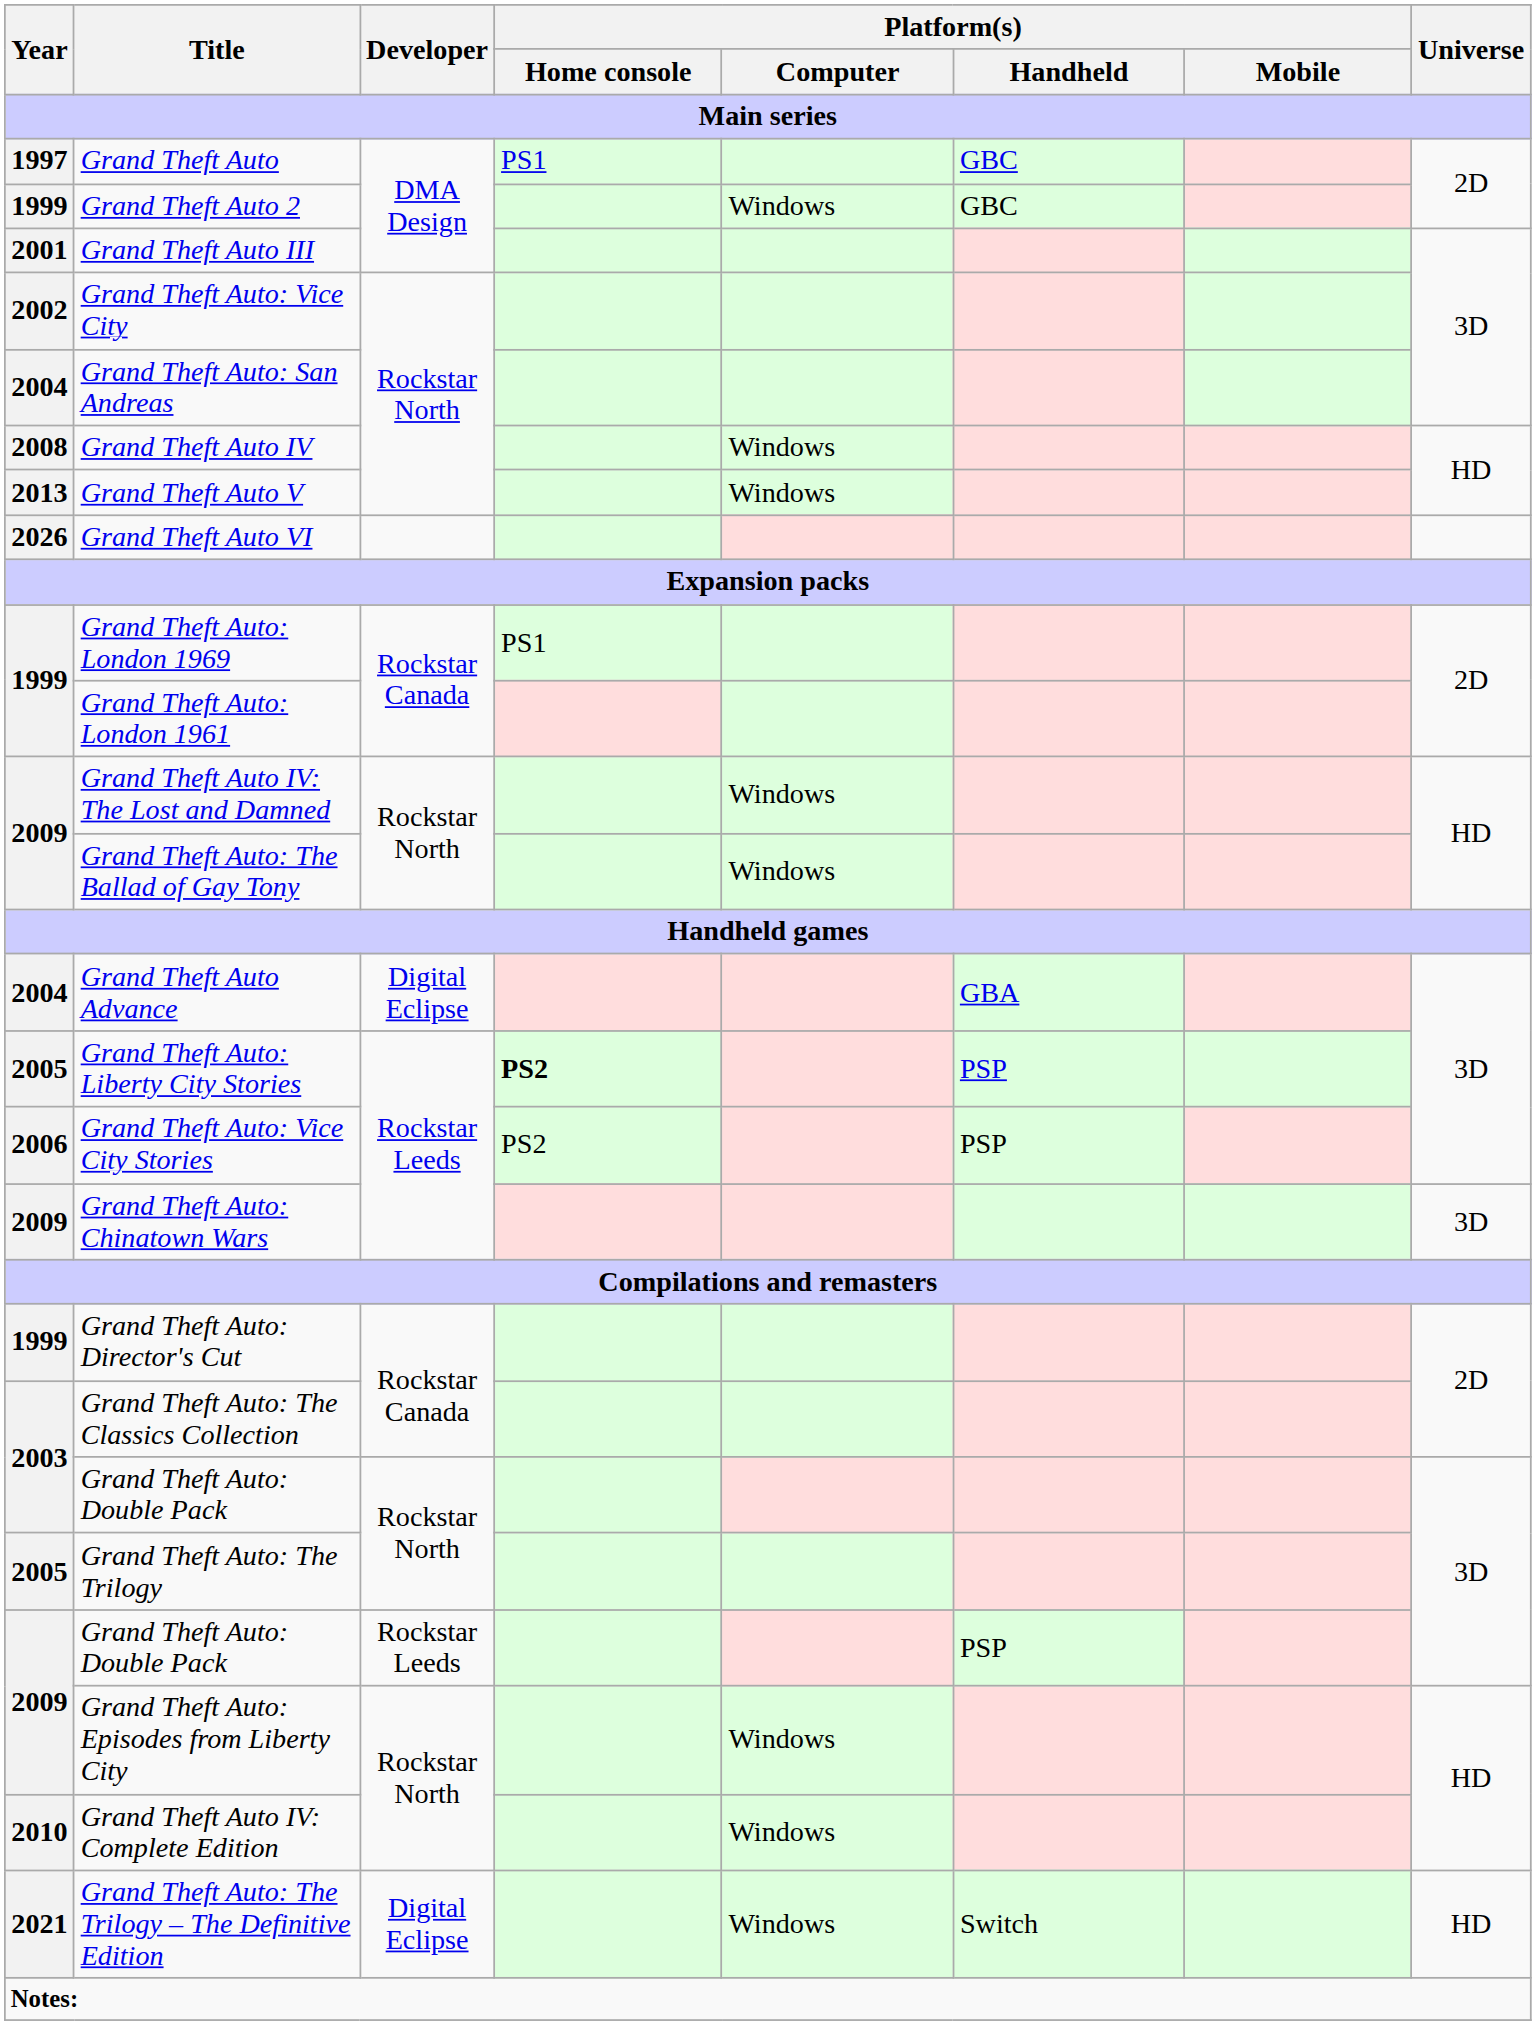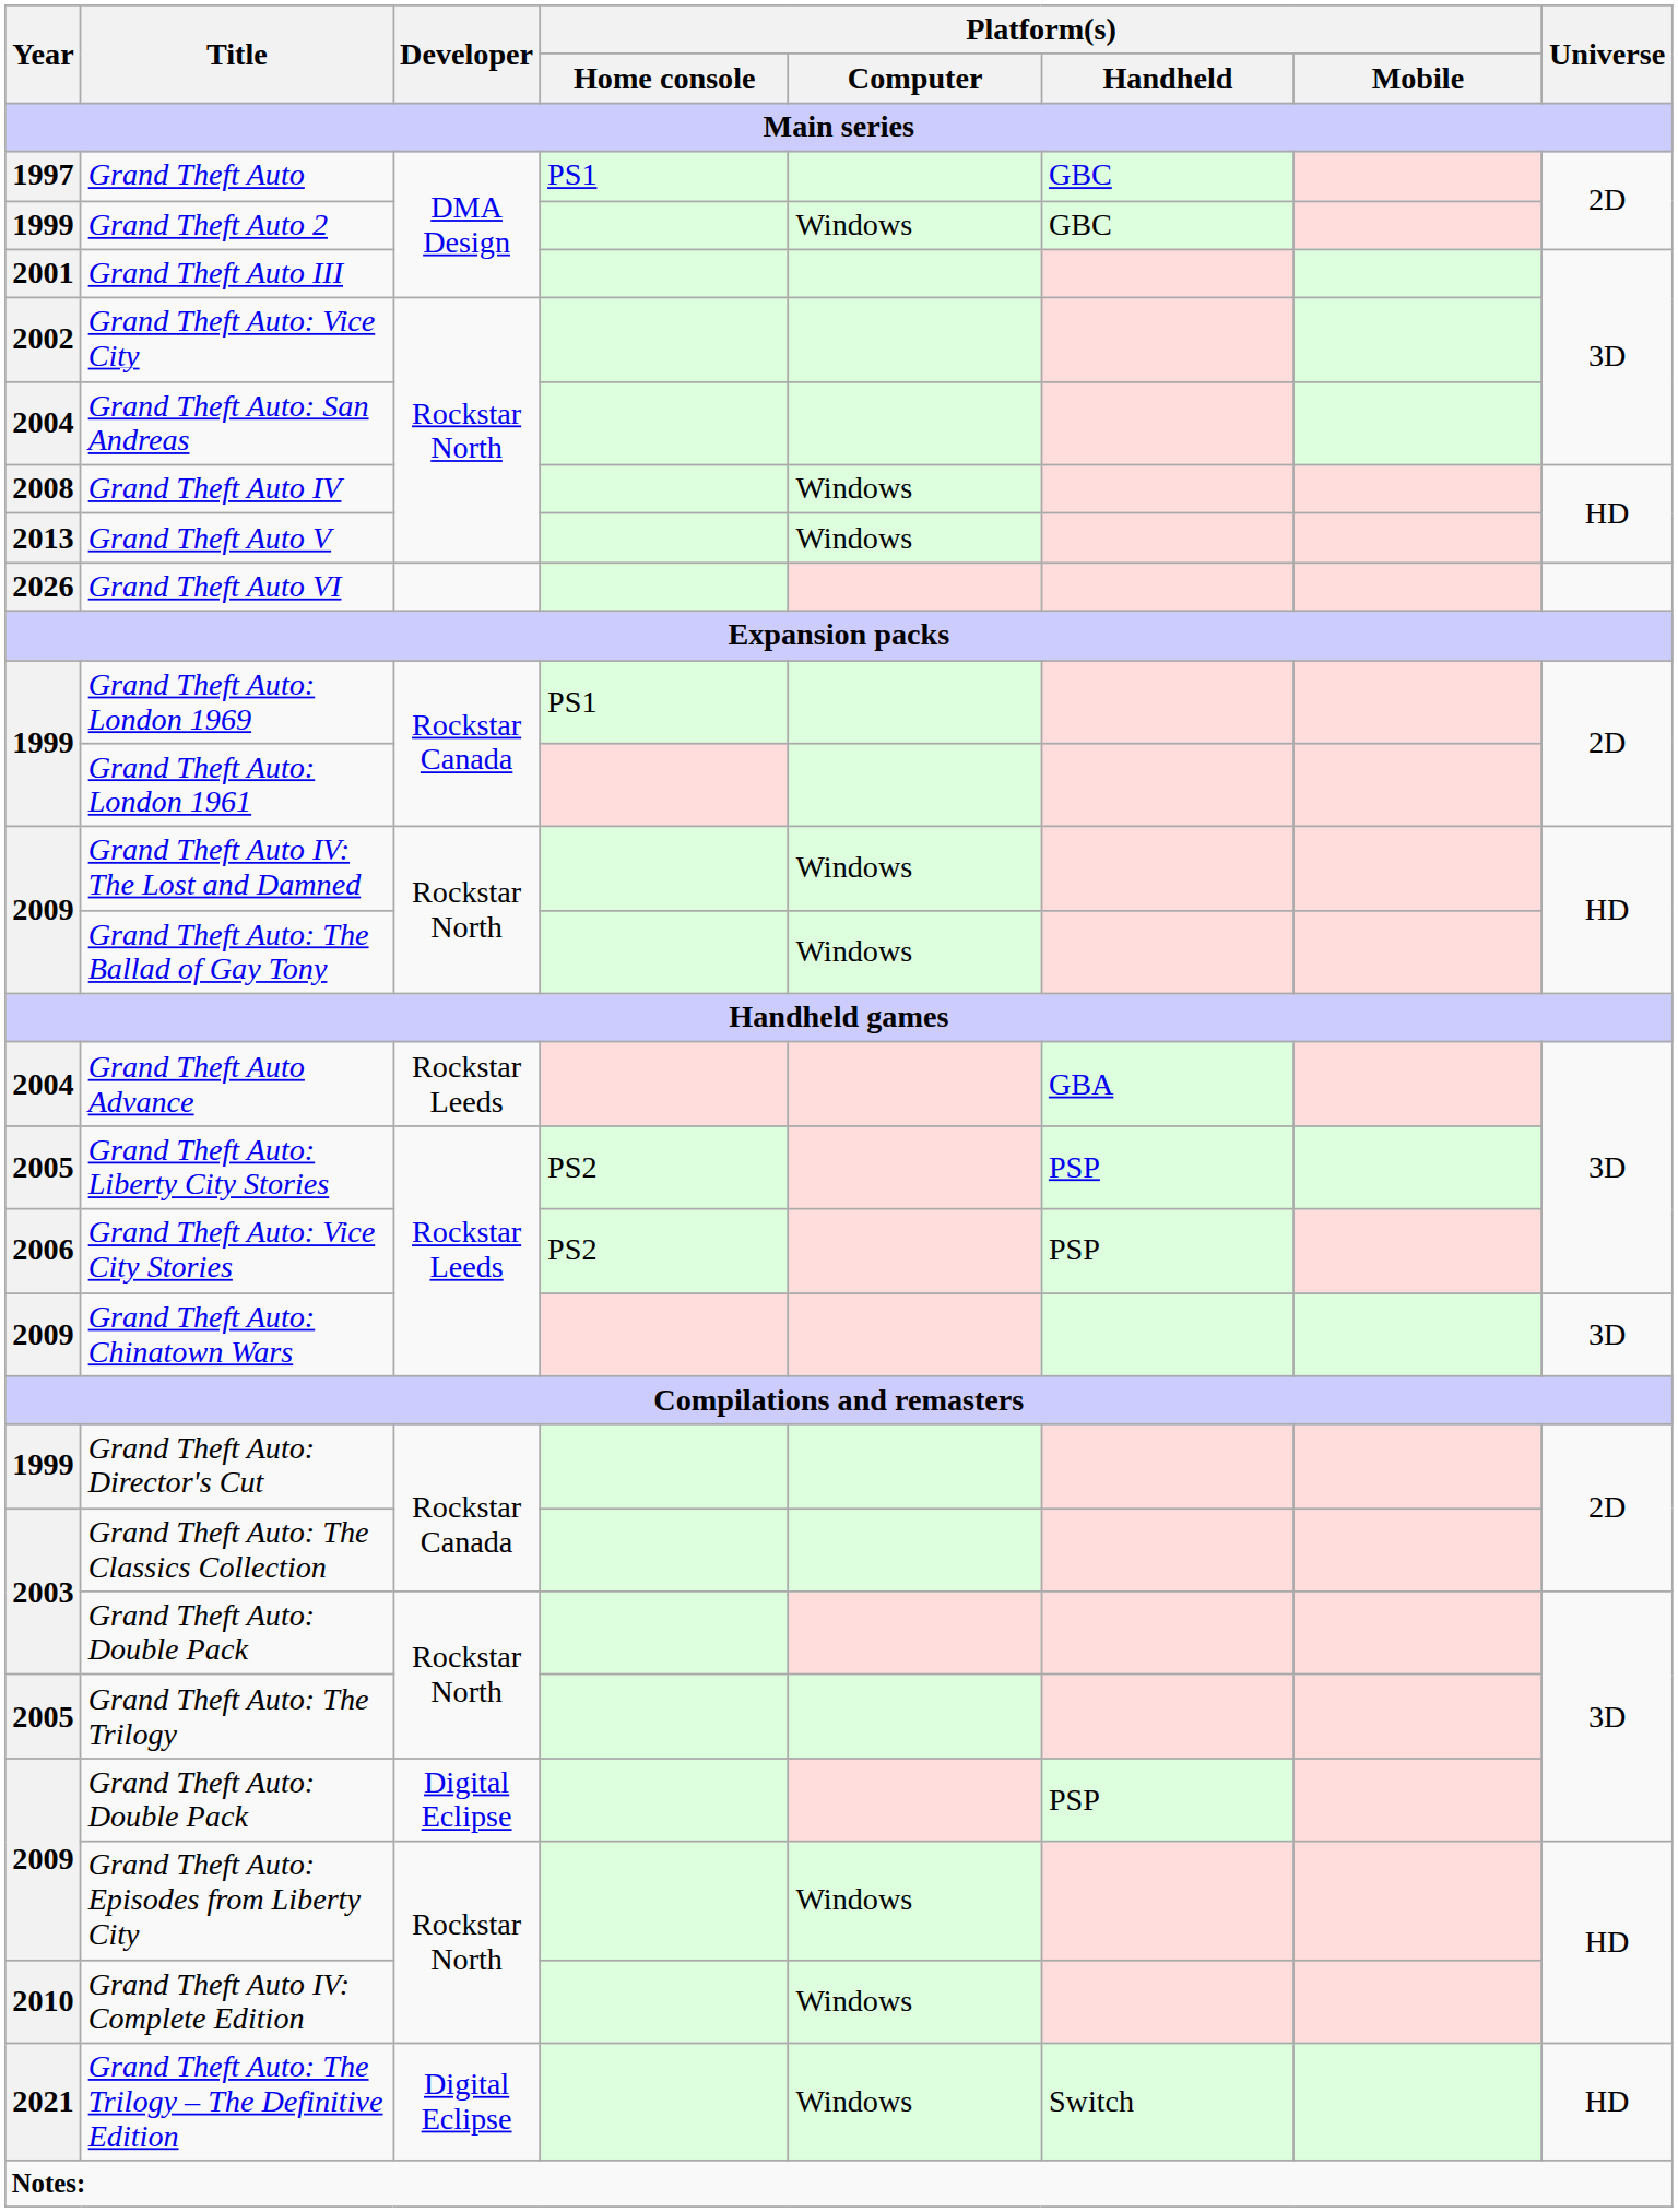 <table class="unsortable wikitable">
 <tr>
 <th rowspan="2">Year</th>
 <th rowspan="2" style="width:20%">Title</th>
 <th rowspan="2">Developer</th>
 <th colspan="4">Platform(s)</th>
 <th rowspan="2">Universe</th>
 </tr>
 <tr>
 <th style="width:16%">Home console</th>
 <th style="width:16%">Computer</th>
 <th style="width:16%">Handheld</th>
 <th style="width:16%">Mobile</th>
 </tr>
 <tr>
 <th scope="col" colspan="9" style="background-color:#ccccff;">Main series</th>
 </tr>
 <tr>
 <th scope="row">1997</th>
 <td><em><a href='#'>Grand Theft Auto</a></em></td>
 <td rowspan="3" style="text-align:center;"><a href='#'>DMA Design</a></td>
 <td style="background:#dfd;"><a href='#'>PS1</a></td>
 <td style="background:#dfd;"></td>
 <td style="background:#dfd;"><a href='#'>GBC</a></td>
 <td style="background:#fdd;"></td>
 <td rowspan="2" style="text-align:center;">2D</td>
 </tr>
 <tr>
 <th scope="row">1999</th>
 <td><em><a href='#'>Grand Theft Auto 2</a></em></td>
 <td style="background:#dfd;"></td>
 <td style="background:#dfd;">Windows</td>
 <td style="background:#dfd;">GBC</td>
 <td style="background:#fdd;"></td>
 </tr>
 <tr>
 <th scope="row">2001</th>
 <td><em><a href='#'>Grand Theft Auto III</a></em></td>
 <td style="background:#dfd;"></td>
 <td style="background:#dfd;"></td>
 <td style="background:#fdd;"></td>
 <td style="background:#dfd;"></td>
 <td rowspan="3" style="text-align:center;">3D</td>
 </tr>
 <tr>
 <th scope="row">2002</th>
 <td><em><a href='#'>Grand Theft Auto: Vice City</a></em></td>
 <td rowspan="4" style="text-align:center;"><a href='#'>Rockstar North</a></td>
 <td style="background:#dfd;"></td>
 <td style="background:#dfd;"></td>
 <td style="background:#fdd;"></td>
 <td style="background:#dfd;"></td>
 </tr>
 <tr>
 <th scope="row">2004</th>
 <td><em><a href='#'>Grand Theft Auto: San Andreas</a></em></td>
 <td style="background:#dfd;"></td>
 <td style="background:#dfd;"></td>
 <td style="background:#fdd;"></td>
 <td style="background:#dfd;"></td>
 </tr>
 <tr>
 <th scope="row">2008</th>
 <td><em><a href='#'>Grand Theft Auto IV</a></em></td>
 <td style="background:#dfd;"></td>
 <td style="background:#dfd;">Windows</td>
 <td style="background:#fdd;"></td>
 <td style="background:#fdd;"></td>
 <td rowspan="2" style="text-align:center;">HD</td>
 </tr>
 <tr>
 <th scope="row">2013</th>
 <td><em><a href='#'>Grand Theft Auto V</a></em></td>
 <td style="background:#dfd;"></td>
 <td style="background:#dfd;">Windows</td>
 <td style="background:#fdd;"></td>
 <td style="background:#fdd;"></td>
 </tr>
 <tr>
 <th scope="row">2026</th>
 <td><em><a href='#'>Grand Theft Auto VI</a></em></td>
 <td></td>
 <td style="background:#dfd;"></td>
 <td style="background:#fdd;"></td>
 <td style="background:#fdd;"></td>
 <td style="background:#fdd;"></td>
 <td></td>
 </tr>
 <tr>
 <th scope="col" colspan="9" style="background-color:#ccccff;">Expansion packs</th>
 </tr>
 <tr>
 <th scope="row" rowspan="2">1999</th>
 <td><em><a href='#'>Grand Theft Auto: London 1969</a></em></td>
 <td rowspan="2" style="text-align:center;"><a href='#'>Rockstar Canada</a></td>
 <td style="background:#dfd;">PS1</td>
 <td style="background:#dfd;"></td>
 <td style="background:#fdd;"></td>
 <td style="background:#fdd;"></td>
 <td rowspan="2" style="text-align:center;">2D</td>
 </tr>
 <tr>
 <td><em><a href='#'>Grand Theft Auto: London 1961</a></em></td>
 <td style="background:#fdd;"></td>
 <td style="background:#dfd;"></td>
 <td style="background:#fdd;"></td>
 <td style="background:#fdd;"></td>
 </tr>
 <tr>
 <th scope="row" rowspan="2">2009</th>
 <td><em><a href='#'>Grand Theft Auto IV: The Lost and Damned</a></em></td>
 <td rowspan="2" style="text-align:center;">Rockstar North</td>
 <td style="background:#dfd;"></td>
 <td style="background:#dfd;">Windows</td>
 <td style="background:#fdd;"></td>
 <td style="background:#fdd;"></td>
 <td rowspan="2" style="text-align:center;">HD</td>
 </tr>
 <tr>
 <td><em><a href='#'>Grand Theft Auto: The Ballad of Gay Tony</a></em></td>
 <td style="background:#dfd;"></td>
 <td style="background:#dfd;">Windows</td>
 <td style="background:#fdd;"></td>
 <td style="background:#fdd;"></td>
 </tr>
 <tr>
 <th scope="col" colspan="9" style="background-color:#ccccff;">Handheld games</th>
 </tr>
 <tr>
 <th scope="row">2004</th>
 <td><em><a href='#'>Grand Theft Auto Advance</a></em></td>
-<td style="text-align:center;"><a href='#'>Digital Eclipse</a></td>
+<td style="text-align:center;">Rockstar Leeds</td>
 <td style="background:#fdd;"></td>
 <td style="background:#fdd;"></td>
 <td style="background:#dfd;"><a href='#'>GBA</a></td>
 <td style="background:#fdd;"></td>
 <td rowspan="3" style="text-align:center;">3D</td>
 </tr>
 <tr>
 <th scope="row">2005</th>
 <td><em><a href='#'>Grand Theft Auto: Liberty City Stories</a></em></td>
 <td rowspan="3" style="text-align:center;"><a href='#'>Rockstar Leeds</a></td>
-<td style="background:#dfd;"><strong>PS2</strong></td>
+<td style="background:#dfd;">PS2</td>
 <td style="background:#fdd;"></td>
 <td style="background:#dfd;"><a href='#'>PSP</a></td>
 <td style="background:#dfd;"></td>
 </tr>
 <tr>
 <th scope="row">2006</th>
 <td><em><a href='#'>Grand Theft Auto: Vice City Stories</a></em></td>
 <td style="background:#dfd;">PS2</td>
 <td style="background:#fdd;"></td>
 <td style="background:#dfd;">PSP</td>
 <td style="background:#fdd;"></td>
 </tr>
 <tr>
 <th scope="row">2009</th>
 <td><em><a href='#'>Grand Theft Auto: Chinatown Wars</a></em></td>
 <td style="background:#fdd;"></td>
 <td style="background:#fdd;"></td>
 <td style="background:#dfd;"></td>
 <td style="background:#dfd;"></td>
 <td style="text-align:center;">3D</td>
 </tr>
 <tr>
 <th scope="col" colspan="9" style="background-color:#ccccff;">Compilations and remasters</th>
 </tr>
 <tr>
 <th scope="row">1999</th>
 <td><em>Grand Theft Auto: Director's Cut</em></td>
 <td style="text-align:center;" rowspan="2"><br> Rockstar Canada</td>
 <td style="background:#dfd;"></td>
 <td style="background:#dfd;"></td>
 <td style="background:#fdd;"></td>
 <td style="background:#fdd;"></td>
 <td style="text-align:center;" rowspan="2">2D</td>
 </tr>
 <tr>
 <th scope="row" rowspan="2">2003</th>
 <td><em>Grand Theft Auto: The Classics Collection</em></td>
 <td style="background:#dfd;"></td>
 <td style="background:#dfd;"></td>
 <td style="background:#fdd;"></td>
 <td style="background:#fdd;"></td>
 </tr>
 <tr>
 <td><em>Grand Theft Auto: Double Pack</em></td>
 <td style="text-align:center;" rowspan="2">Rockstar North</td>
 <td style="background:#dfd;"></td>
 <td style="background:#fdd;"></td>
 <td style="background:#fdd;"></td>
 <td style="background:#fdd;"></td>
 <td rowspan="3" style="text-align:center;">3D</td>
 </tr>
 <tr>
 <th scope="row">2005</th>
 <td><em>Grand Theft Auto: The Trilogy</em></td>
 <td style="background:#dfd;"></td>
 <td style="background:#dfd;"></td>
 <td style="background:#fdd;"></td>
 <td style="background:#fdd;"></td>
 </tr>
 <tr>
 <th scope="row" rowspan="2">2009</th>
 <td><em>Grand Theft Auto: Double Pack</em></td>
-<td style="text-align:center;">Rockstar Leeds</td>
+<td style="text-align:center;"><a href='#'>Digital Eclipse</a></td>
 <td style="background:#dfd;"></td>
 <td style="background:#fdd;"></td>
 <td style="background:#dfd;">PSP</td>
 <td style="background:#fdd;"></td>
 </tr>
 <tr>
 <td><em>Grand Theft Auto: Episodes from Liberty City</em></td>
 <td rowspan="2" style="text-align:center;">Rockstar North</td>
 <td style="background:#dfd;"></td>
 <td style="background:#dfd;">Windows</td>
 <td style="background:#fdd;"></td>
 <td style="background:#fdd;"></td>
 <td rowspan="2" style="text-align:center;">HD</td>
 </tr>
 <tr>
 <th scope="row">2010</th>
 <td><em>Grand Theft Auto IV: Complete Edition</em></td>
 <td style="background:#dfd;"></td>
 <td style="background:#dfd;">Windows</td>
 <td style="background:#fdd;"></td>
 <td style="background:#fdd;"></td>
 </tr>
 <tr>
 <th scope="row">2021</th>
 <td><em><a href='#'>Grand Theft Auto: The Trilogy – The Definitive Edition</a></em></td>
 <td style="text-align:center;"><a href='#'>Digital Eclipse</a></td>
 <td style="background:#dfd;"></td>
 <td style="background:#dfd;">Windows</td>
 <td style="background:#dfd;">Switch</td>
 <td style="background:#dfd;"></td>
 <td style="text-align:center;">HD</td>
 </tr>
 <tr>
 <td colspan="9" style="font-size:88%"><strong>Notes:</strong> </td>
 </tr>
 </table>
